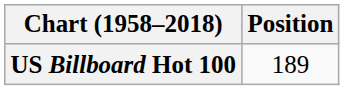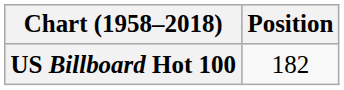 <table class="wikitable plainrowheaders" style="text-align:center">
 <tr>
 <th>Chart (1958–2018)</th>
 <th>Position</th>
 </tr>
 <tr>
 <th scope="row">US <em>Billboard</em> Hot 100</th>
-<td>189</td>
+<td>182</td>
 </tr>
 </table>
